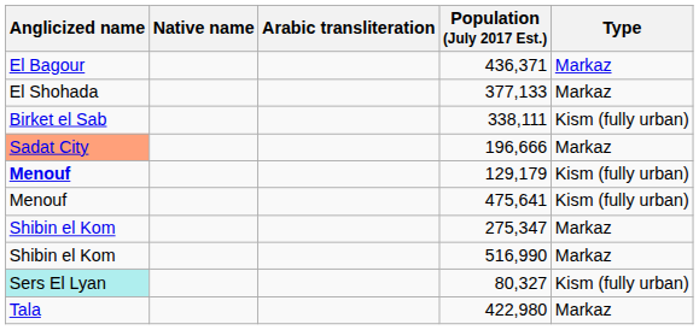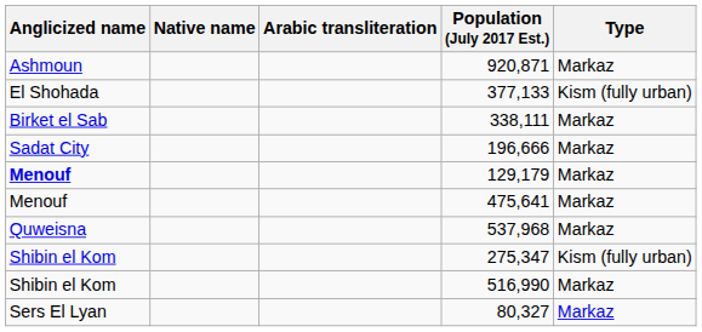 <table class="sortable wikitable plainrowheaders">
 <tr>
 <th>Anglicized name</th>
 <th>Native name</th>
 <th>Arabic transliteration</th>
 <th>Population<br><small>(July 2017 Est.)</small></th>
 <th>Type</th>
 </tr>
 <tr>
-<td><a href='#'>El Bagour</a></td>
+<td><a href='#'>Ashmoun</a></td>
 <td style="text-align:right;"></td>
 <td></td>
-<td style="text-align:right;">436,371</td>
-<td><a href='#'>Markaz</a></td>
+<td style="text-align:right;">920,871</td>
+<td>Markaz</td>
 </tr>
 <tr>
 <td>El Shohada</td>
 <td style="text-align:right;"></td>
 <td></td>
 <td style="text-align:right;">377,133</td>
-<td>Markaz</td>
+<td>Kism (fully urban)</td>
 </tr>
 <tr>
 <td><a href='#'>Birket el Sab</a></td>
 <td style="text-align:right;"></td>
 <td></td>
 <td style="text-align:right;">338,111</td>
-<td>Kism (fully urban)</td>
+<td>Markaz</td>
 </tr>
 <tr>
-<td style="background: lightsalmon;"><a href='#'>Sadat City</a></td>
+<td><a href='#'>Sadat City</a></td>
 <td style="text-align:right;"></td>
 <td></td>
 <td style="text-align:right;">196,666</td>
 <td>Markaz</td>
 </tr>
 <tr>
 <td><strong><a href='#'>Menouf</a></strong></td>
 <td style="text-align:right;"></td>
 <td></td>
 <td style="text-align:right;">129,179</td>
-<td>Kism (fully urban)</td>
+<td>Markaz</td>
 </tr>
 <tr>
 <td>Menouf</td>
 <td style="text-align:right;"></td>
 <td></td>
 <td style="text-align:right;">475,641</td>
-<td>Kism (fully urban)</td>
+<td>Markaz</td>
+</tr>
+<tr>
+<td><a href='#'>Quweisna</a></td>
+<td style="text-align:right;"></td>
+<td></td>
+<td style="text-align:right;">537,968</td>
+<td>Markaz</td>
 </tr>
 <tr>
 <td><a href='#'>Shibin el Kom</a></td>
 <td style="text-align:right;"></td>
 <td></td>
 <td style="text-align:right;">275,347</td>
-<td>Markaz</td>
+<td>Kism (fully urban)</td>
 </tr>
 <tr>
 <td>Shibin el Kom</td>
 <td style="text-align:right;"></td>
 <td></td>
 <td style="text-align:right;">516,990</td>
 <td>Markaz</td>
 </tr>
 <tr>
-<td style="background: paleturquoise;">Sers El Lyan</td>
+<td>Sers El Lyan</td>
 <td style="text-align:right;"></td>
 <td></td>
 <td style="text-align:right;">80,327</td>
-<td>Kism (fully urban)</td>
-</tr>
-<tr>
-<td><a href='#'>Tala</a></td>
-<td style="text-align:right;"></td>
-<td></td>
-<td style="text-align:right;">422,980</td>
-<td>Markaz</td>
+<td><a href='#'>Markaz</a></td>
 </tr>
 </table>
